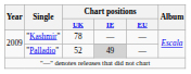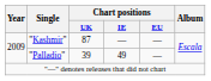 <table class="wikitable" style="font-size: 9pt; text-align: center">
 <tr>
 <th rowspan="2">Year</th>
 <th rowspan="2">Single</th>
 <th colspan="3">Chart positions</th>
 <th rowspan="2">Album</th>
 </tr>
 <tr style="font-size:90%;">
 <th style="width:4em;"><a href='#'>UK</a></th>
 <th style="width:4em;"><a href='#'>IE</a></th>
 <th style="width:4em;"><a href='#'>EU</a></th>
 </tr>
 <tr>
 <td rowspan="2">2009</td>
 <td align="left">"<a href='#'>Kashmir</a>"</td>
-<td>78</td>
+<td>87</td>
 <td>—</td>
 <td>—</td>
 <td rowspan="2"><em><a href='#'>Escala</a></em></td>
 </tr>
 <tr>
 <td align="left">"<a href='#'>Palladio</a>"</td>
-<td>52</td>
-<td style="background: lightgrey;">49</td>
+<td>39</td>
+<td>49</td>
 <td>—</td>
 </tr>
 <tr>
 <td colspan="7" style="font-size:8pt">"—" denotes releases that did not chart</td>
 </tr>
 </table>
